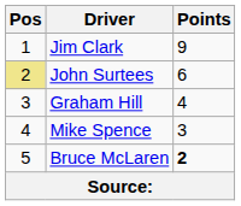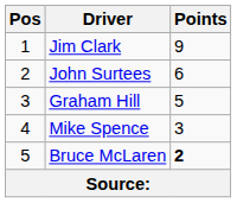 <table class="wikitable" style="font-size: 95%;">
 <tr>
 <th>Pos</th>
 <th>Driver</th>
 <th>Points</th>
 </tr>
 <tr>
 <td align="center">1</td>
 <td> <a href='#'>Jim Clark</a></td>
 <td align="left">9</td>
 </tr>
 <tr>
-<td align="center" style="background: khaki;">2</td>
+<td align="center">2</td>
 <td> <a href='#'>John Surtees</a></td>
 <td align="left">6</td>
 </tr>
 <tr>
 <td align="center">3</td>
 <td> <a href='#'>Graham Hill</a></td>
-<td align="left">4</td>
+<td align="left">5</td>
 </tr>
 <tr>
 <td align="center">4</td>
 <td> <a href='#'>Mike Spence</a></td>
 <td align="left">3</td>
 </tr>
 <tr>
 <td align="center">5</td>
 <td> <a href='#'>Bruce McLaren</a></td>
 <td align="left"><strong>2</strong></td>
 </tr>
 <tr>
 <th colspan=4>Source:</th>
 </tr>
 </table>
